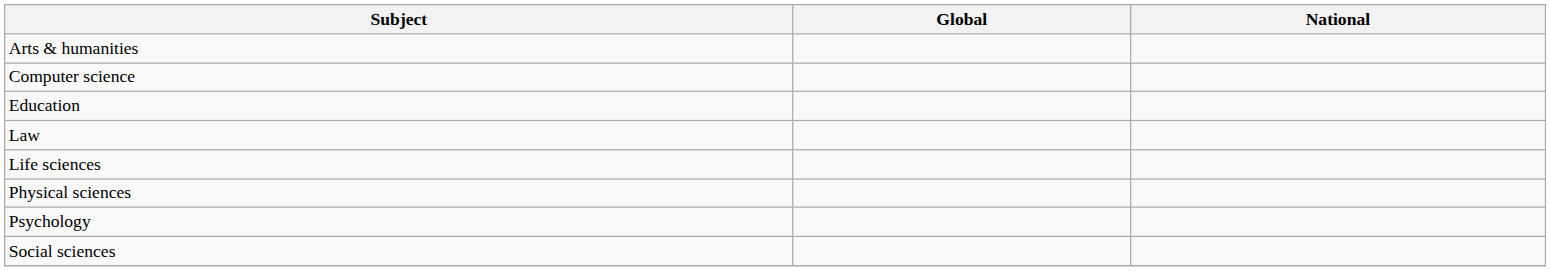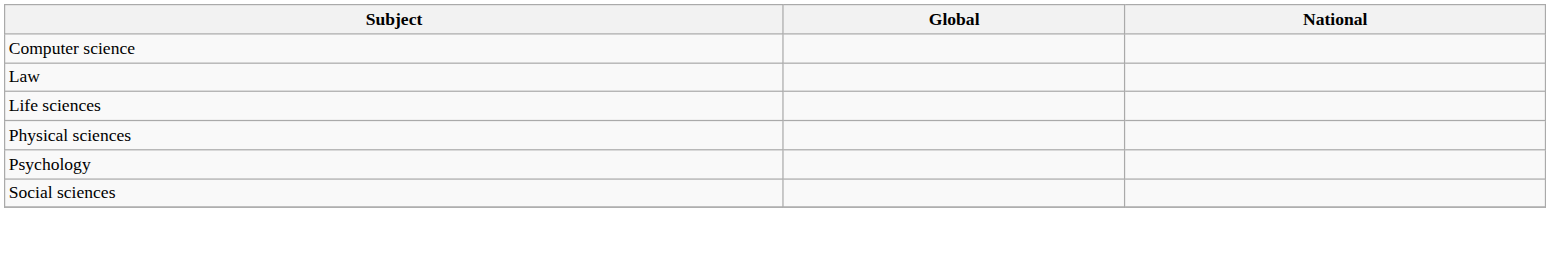 <table class="wikitable sortable" style="width: 100%; font-size: 90%">
 <tr>
 <th>Subject</th>
 <th>Global</th>
 <th>National</th>
 </tr>
 <tr>
-<td>Arts & humanities</td>
-<td data-sort-value="19"></td>
-<td data-sort-value="2"></td>
-</tr>
-<tr>
 <td>Computer science</td>
 <td data-sort-value="251–300"></td>
 <td data-sort-value="18–23"></td>
-</tr>
-<tr>
-<td>Education</td>
-<td data-sort-value="66"></td>
-<td data-sort-value="4"></td>
 </tr>
 <tr>
 <td>Law</td>
 <td data-sort-value="31"></td>
 <td data-sort-value="2"></td>
 </tr>
 <tr>
 <td>Life sciences</td>
 <td data-sort-value="83"></td>
 <td data-sort-value="8"></td>
 </tr>
 <tr>
 <td>Physical sciences</td>
 <td data-sort-value="74"></td>
 <td data-sort-value="6"></td>
 </tr>
 <tr>
 <td>Psychology</td>
 <td data-sort-value="39"></td>
 <td data-sort-value="2"></td>
 </tr>
 <tr>
 <td>Social sciences</td>
 <td data-sort-value="42"></td>
 <td data-sort-value="2"></td>
 </tr>
 <tr>
 </tr>
 </table>
